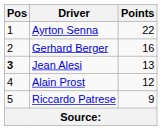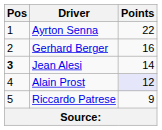 <table class="wikitable" style="font-size: 95%;">
 <tr>
 <th>Pos</th>
 <th>Driver</th>
 <th>Points</th>
 </tr>
 <tr>
 <td>1</td>
 <td> <a href='#'>Ayrton Senna</a></td>
 <td align="right">22</td>
 </tr>
 <tr>
 <td>2</td>
 <td> <a href='#'>Gerhard Berger</a></td>
 <td align="right">16</td>
 </tr>
 <tr>
 <td><strong>3</strong></td>
 <td> <a href='#'>Jean Alesi</a></td>
-<td align="right">13</td>
+<td align="right">14</td>
 </tr>
 <tr>
 <td>4</td>
 <td> <a href='#'>Alain Prost</a></td>
-<td align="right">12</td>
+<td align="right" style="background: lavender;">12</td>
 </tr>
 <tr>
 <td>5</td>
 <td> <a href='#'>Riccardo Patrese</a></td>
 <td align="right">9</td>
 </tr>
 <tr>
 <th colspan=4>Source:</th>
 </tr>
 </table>
